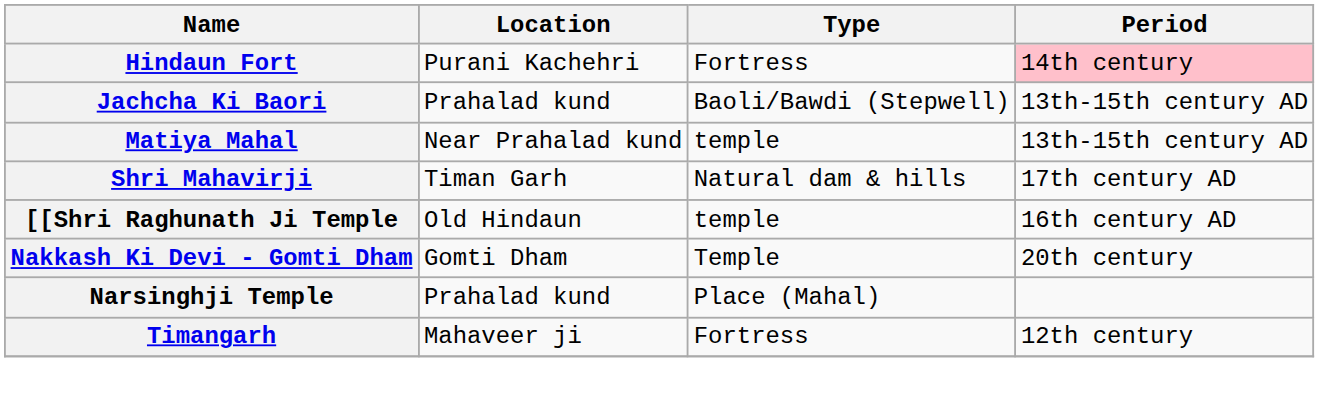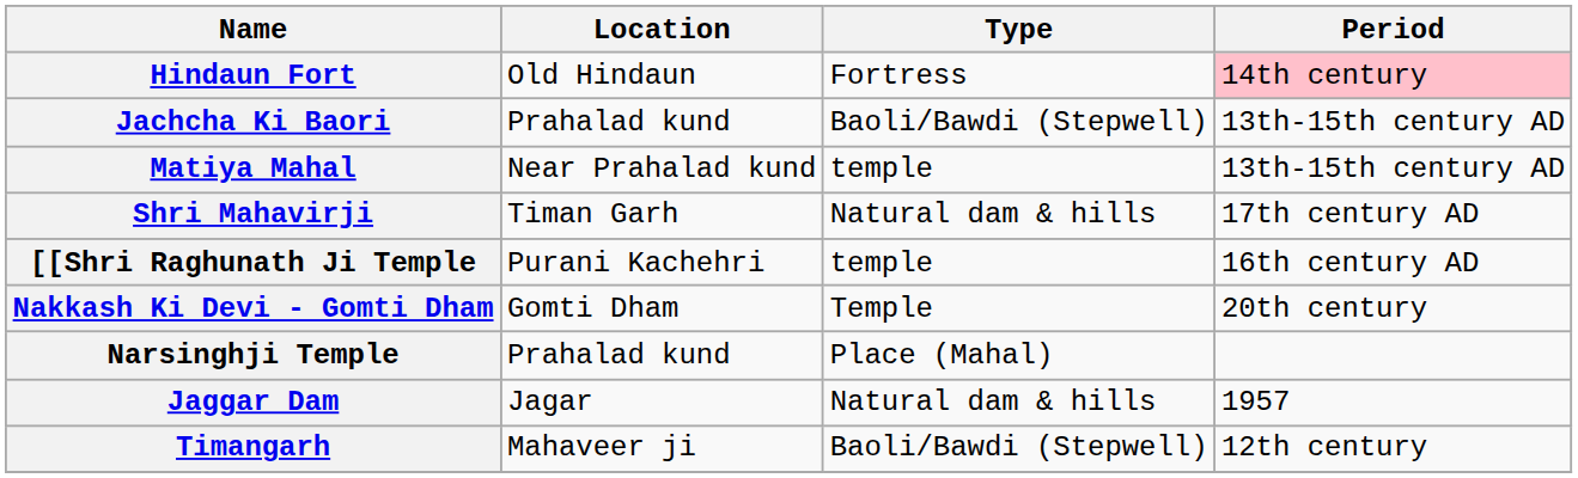 <table class="wikitable sortable">
 <tr>
 <th>Name</th>
 <th>Location</th>
 <th>Type</th>
 <th>Period</th>
 </tr>
 <tr>
 <th><a href='#'>Hindaun Fort</a></th>
-<td>Purani Kachehri</td>
+<td>Old Hindaun</td>
 <td>Fortress</td>
 <td style="background: pink;">14th century</td>
 </tr>
 <tr>
 <th><a href='#'>Jachcha Ki Baori</a></th>
 <td>Prahalad kund</td>
 <td>Baoli/Bawdi (Stepwell)</td>
 <td>13th-15th century AD</td>
 </tr>
 <tr>
 <th><a href='#'>Matiya Mahal</a></th>
 <td>Near Prahalad kund</td>
 <td>temple</td>
 <td>13th-15th century AD</td>
 </tr>
 <tr>
 <th><a href='#'>Shri Mahavirji</a></th>
 <td>Timan Garh</td>
 <td>Natural dam & hills</td>
 <td>17th century AD</td>
 </tr>
 <tr>
 <th>[[Shri Raghunath Ji Temple</th>
-<td>Old Hindaun</td>
+<td>Purani Kachehri</td>
 <td>temple</td>
 <td>16th century AD</td>
 </tr>
 <tr>
 <th><a href='#'>Nakkash Ki Devi - Gomti Dham</a></th>
 <td>Gomti Dham</td>
 <td>Temple</td>
 <td>20th century</td>
 </tr>
 <tr>
 <th>Narsinghji Temple</th>
 <td>Prahalad kund</td>
 <td>Place (Mahal)</td>
 <td></td>
 </tr>
 <tr>
+<th><a href='#'>Jaggar Dam</a></th>
+<td>Jagar</td>
+<td>Natural dam & hills</td>
+<td>1957</td>
+</tr>
+<tr>
 <th><a href='#'>Timangarh</a></th>
 <td>Mahaveer ji</td>
-<td>Fortress</td>
+<td>Baoli/Bawdi (Stepwell)</td>
 <td>12th century</td>
 </tr>
 <tr>
 </tr>
 </table>
